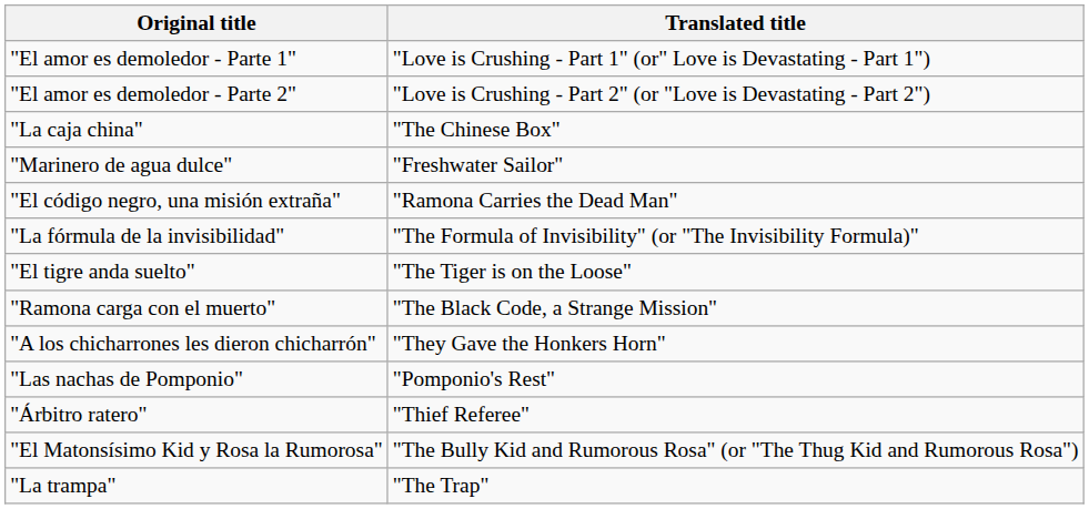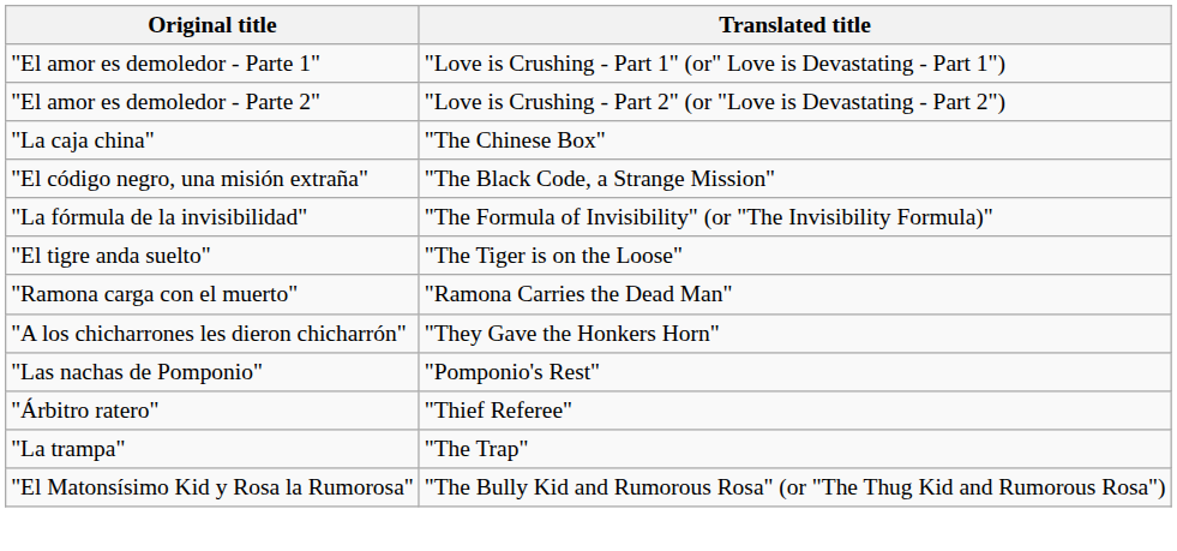 <table class="wikitable" style="font-size: 95%;">
 <tr>
 <th>Original title</th>
 <th>Translated title</th>
 </tr>
 <tr>
 <td>"El amor es demoledor - Parte 1"</td>
 <td>"Love is Crushing - Part 1" (or" Love is Devastating - Part 1")</td>
 </tr>
 <tr>
 <td>"El amor es demoledor - Parte 2"</td>
 <td>"Love is Crushing - Part 2" (or "Love is Devastating - Part 2")</td>
 </tr>
 <tr>
 <td>"La caja china"</td>
 <td>"The Chinese Box"</td>
 </tr>
 <tr>
-<td>"Marinero de agua dulce"</td>
-<td>"Freshwater Sailor"</td>
-</tr>
-<tr>
 <td>"El código negro, una misión extraña"</td>
-<td>"Ramona Carries the Dead Man"</td>
+<td>"The Black Code, a Strange Mission"</td>
 </tr>
 <tr>
 <td>"La fórmula de la invisibilidad"</td>
 <td>"The Formula of Invisibility" (or "The Invisibility Formula)"</td>
 </tr>
 <tr>
 <td>"El tigre anda suelto"</td>
 <td>"The Tiger is on the Loose"</td>
 </tr>
 <tr>
 <td>"Ramona carga con el muerto"</td>
-<td>"The Black Code, a Strange Mission"</td>
+<td>"Ramona Carries the Dead Man"</td>
 </tr>
 <tr>
 <td>"A los chicharrones les dieron chicharrón"</td>
 <td>"They Gave the Honkers Horn"</td>
 </tr>
 <tr>
 <td>"Las nachas de Pomponio"</td>
 <td>"Pomponio's Rest"</td>
 </tr>
 <tr>
 <td>"Árbitro ratero"</td>
 <td>"Thief Referee"</td>
 </tr>
 <tr>
+<td>"La trampa"</td>
+<td>"The Trap"</td>
+</tr>
+<tr>
 <td>"El Matonsísimo Kid y Rosa la Rumorosa"</td>
 <td>"The Bully Kid and Rumorous Rosa" (or "The Thug Kid and Rumorous Rosa")</td>
 </tr>
-<tr>
-<td>"La trampa"</td>
-<td>"The Trap"</td>
-</tr>
 </table>
